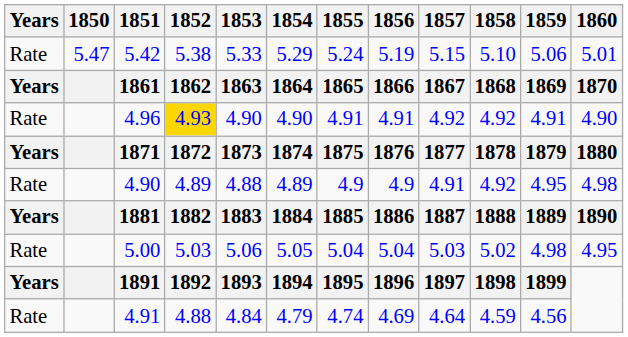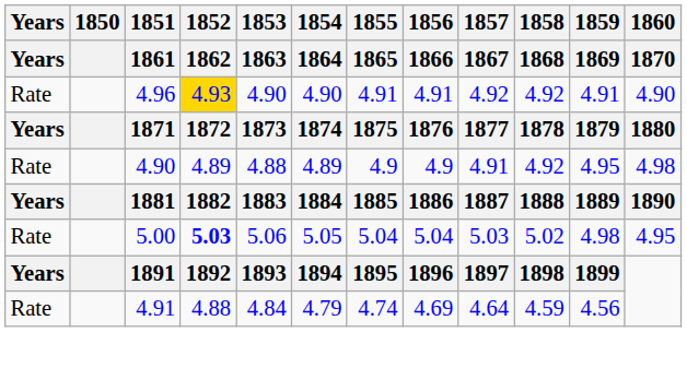 <table class="wikitable" style="text-align:right">
 <tr>
 <th>Years</th>
 <th>1850</th>
 <th>1851</th>
 <th>1852</th>
 <th>1853</th>
 <th>1854</th>
 <th>1855</th>
 <th>1856</th>
 <th>1857</th>
 <th>1858</th>
 <th>1859</th>
 <th>1860</th>
-</tr>
-<tr>
-<td align="left">Rate</td>
-<td style="text-align:right; color:blue;">5.47</td>
-<td style="text-align:right; color:blue;">5.42</td>
-<td style="text-align:right; color:blue;">5.38</td>
-<td style="text-align:right; color:blue;">5.33</td>
-<td style="text-align:right; color:blue;">5.29</td>
-<td style="text-align:right; color:blue;">5.24</td>
-<td style="text-align:right; color:blue;">5.19</td>
-<td style="text-align:right; color:blue;">5.15</td>
-<td style="text-align:right; color:blue;">5.10</td>
-<td style="text-align:right; color:blue;">5.06</td>
-<td style="text-align:right; color:blue;">5.01</td>
 </tr>
 <tr>
 <th>Years</th>
 <th></th>
 <th>1861</th>
 <th>1862</th>
 <th>1863</th>
 <th>1864</th>
 <th>1865</th>
 <th>1866</th>
 <th>1867</th>
 <th>1868</th>
 <th>1869</th>
 <th>1870</th>
 </tr>
 <tr>
 <td align="left">Rate</td>
 <td></td>
 <td style="text-align:right; color:blue;">4.96</td>
 <td style="background: gold; text-align:right; color:blue;">4.93</td>
 <td style="text-align:right; color:blue;">4.90</td>
 <td style="text-align:right; color:blue;">4.90</td>
 <td style="text-align:right; color:blue;">4.91</td>
 <td style="text-align:right; color:blue;">4.91</td>
 <td style="text-align:right; color:blue;">4.92</td>
 <td style="text-align:right; color:blue;">4.92</td>
 <td style="text-align:right; color:blue;">4.91</td>
 <td style="text-align:right; color:blue;">4.90</td>
 </tr>
 <tr>
 <th>Years</th>
 <th></th>
 <th>1871</th>
 <th>1872</th>
 <th>1873</th>
 <th>1874</th>
 <th>1875</th>
 <th>1876</th>
 <th>1877</th>
 <th>1878</th>
 <th>1879</th>
 <th>1880</th>
 </tr>
 <tr>
 <td align="left">Rate</td>
 <td></td>
 <td style="text-align:right; color:blue;">4.90</td>
 <td style="text-align:right; color:blue;">4.89</td>
 <td style="text-align:right; color:blue;">4.88</td>
 <td style="text-align:right; color:blue;">4.89</td>
 <td style="text-align:right; color:blue;">4.9</td>
 <td style="text-align:right; color:blue;">4.9</td>
 <td style="text-align:right; color:blue;">4.91</td>
 <td style="text-align:right; color:blue;">4.92</td>
 <td style="text-align:right; color:blue;">4.95</td>
 <td style="text-align:right; color:blue;">4.98</td>
 </tr>
 <tr>
 <th>Years</th>
 <th></th>
 <th>1881</th>
 <th>1882</th>
 <th>1883</th>
 <th>1884</th>
 <th>1885</th>
 <th>1886</th>
 <th>1887</th>
 <th>1888</th>
 <th>1889</th>
 <th>1890</th>
 </tr>
 <tr>
 <td align="left">Rate</td>
 <td></td>
 <td style="text-align:right; color:blue;">5.00</td>
-<td style="text-align:right; color:blue;">5.03</td>
+<td style="text-align:right; color:blue;"><strong>5.03</strong></td>
 <td style="text-align:right; color:blue;">5.06</td>
 <td style="text-align:right; color:blue;">5.05</td>
 <td style="text-align:right; color:blue;">5.04</td>
 <td style="text-align:right; color:blue;">5.04</td>
 <td style="text-align:right; color:blue;">5.03</td>
 <td style="text-align:right; color:blue;">5.02</td>
 <td style="text-align:right; color:blue;">4.98</td>
 <td style="text-align:right; color:blue;">4.95</td>
 </tr>
 <tr>
 <th>Years</th>
 <th></th>
 <th>1891</th>
 <th>1892</th>
 <th>1893</th>
 <th>1894</th>
 <th>1895</th>
 <th>1896</th>
 <th>1897</th>
 <th>1898</th>
 <th>1899</th>
 </tr>
 <tr>
 <td align="left">Rate</td>
 <td></td>
 <td style="text-align:right; color:blue;">4.91</td>
 <td style="text-align:right; color:blue;">4.88</td>
 <td style="text-align:right; color:blue;">4.84</td>
 <td style="text-align:right; color:blue;">4.79</td>
 <td style="text-align:right; color:blue;">4.74</td>
 <td style="text-align:right; color:blue;">4.69</td>
 <td style="text-align:right; color:blue;">4.64</td>
 <td style="text-align:right; color:blue;">4.59</td>
 <td style="text-align:right; color:blue;">4.56</td>
 </tr>
 </table>
